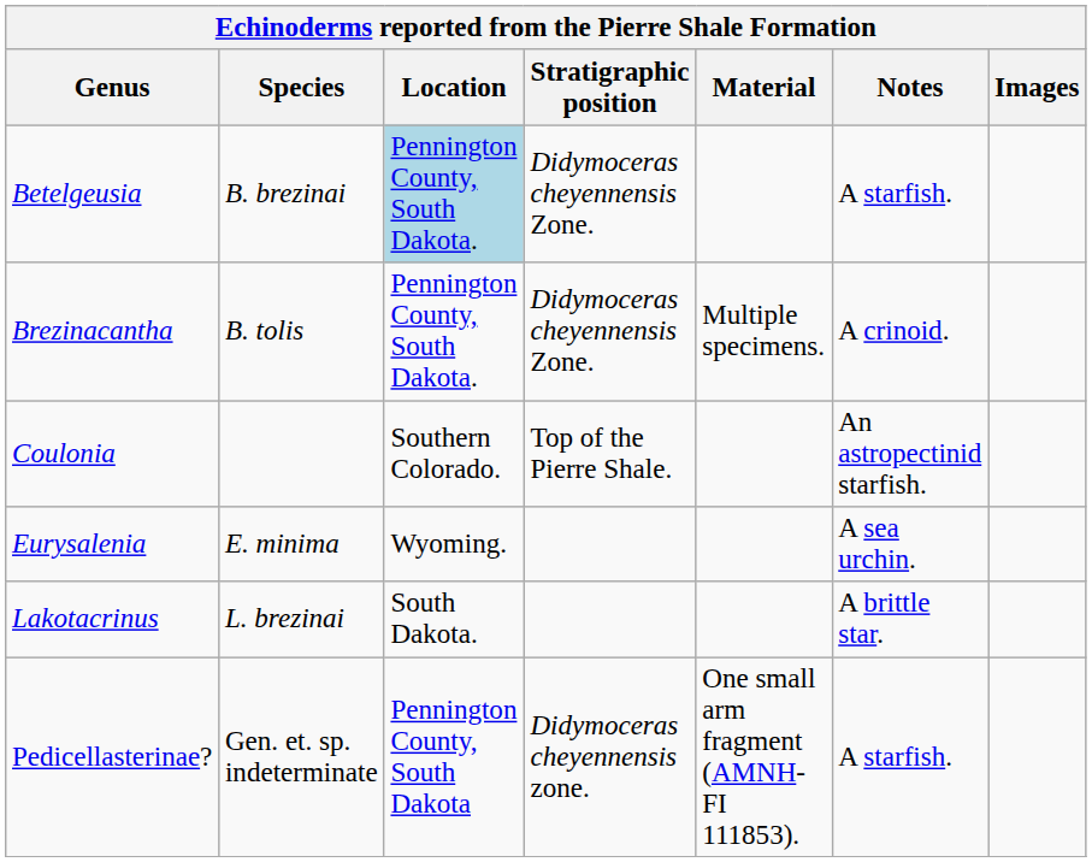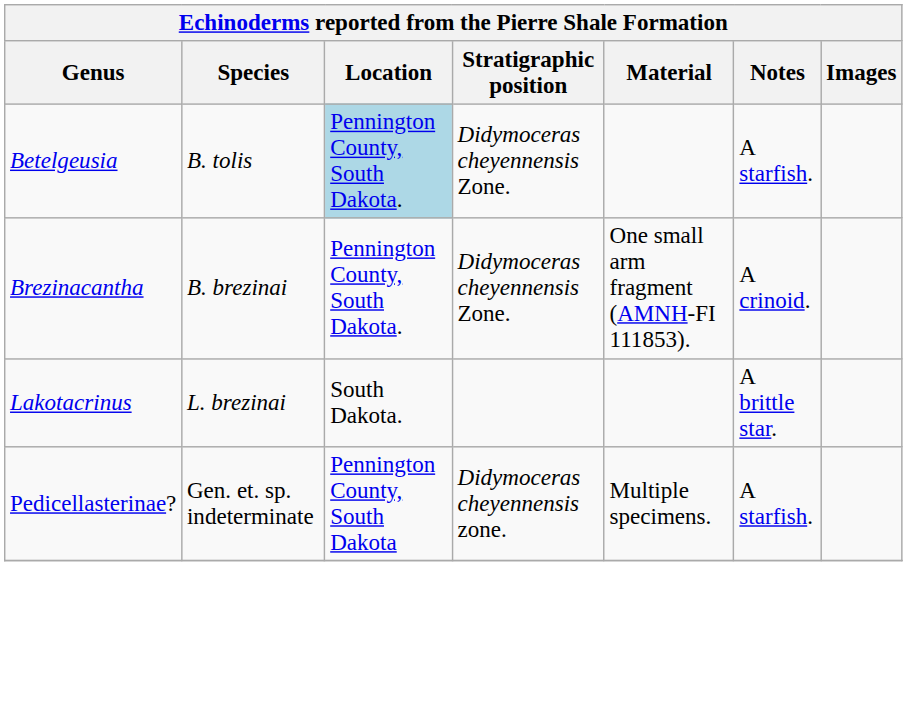 <table class="wikitable" align="center" width="100%">
 <tr>
 <th colspan="7" align="center"><strong><a href='#'>Echinoderms</a> reported from the Pierre Shale Formation</strong></th>
 </tr>
 <tr>
 <th>Genus</th>
 <th>Species</th>
 <th>Location</th>
 <th><strong>Stratigraphic position</strong></th>
 <th><strong>Material</strong></th>
 <th>Notes</th>
 <th>Images</th>
 </tr>
 <tr>
 <td><em><a href='#'>Betelgeusia</a></em></td>
-<td><em>B. brezinai</em></td>
+<td><em>B. tolis</em></td>
 <td style="background: lightblue;"><a href='#'>Pennington County, South Dakota</a>.</td>
 <td><em>Didymoceras cheyennensis</em> Zone.</td>
 <td></td>
 <td>A <a href='#'>starfish</a>.</td>
 <td></td>
 </tr>
 <tr>
 <td><em><a href='#'>Brezinacantha</a></em></td>
-<td><em>B. tolis</em></td>
+<td><em>B. brezinai</em></td>
 <td><a href='#'>Pennington County, South Dakota</a>.</td>
 <td><em>Didymoceras cheyennensis</em> Zone.</td>
-<td>Multiple specimens.</td>
+<td>One small arm fragment (<a href='#'>AMNH</a>-FI 111853).</td>
 <td>A <a href='#'>crinoid</a>.</td>
-<td></td>
-</tr>
-<tr>
-<td><em><a href='#'>Coulonia</a></em></td>
-<td></td>
-<td>Southern Colorado.</td>
-<td>Top of the Pierre Shale.</td>
-<td></td>
-<td>An <a href='#'>astropectinid</a> starfish.</td>
-<td></td>
-</tr>
-<tr>
-<td><em><a href='#'>Eurysalenia</a></em></td>
-<td><em>E. minima</em></td>
-<td>Wyoming.</td>
-<td></td>
-<td></td>
-<td>A <a href='#'>sea urchin</a>.</td>
 <td></td>
 </tr>
 <tr>
 <td><em><a href='#'>Lakotacrinus</a></em></td>
 <td><em>L. brezinai</em></td>
 <td>South Dakota.</td>
 <td></td>
 <td></td>
 <td>A <a href='#'>brittle star</a>.</td>
 <td></td>
 </tr>
 <tr>
 <td><a href='#'>Pedicellasterinae</a>?</td>
 <td>Gen. et. sp. indeterminate</td>
 <td><a href='#'>Pennington County, South Dakota</a></td>
 <td><em>Didymoceras cheyennensis</em> zone.</td>
-<td>One small arm fragment (<a href='#'>AMNH</a>-FI 111853).</td>
+<td>Multiple specimens.</td>
 <td>A <a href='#'>starfish</a>.</td>
 <td></td>
 </tr>
 <tr>
 </tr>
 </table>
